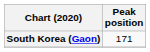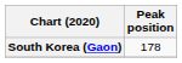 <table class="wikitable plainrowheaders" style="text-align:center">
 <tr>
 <th scope="col">Chart (2020)</th>
 <th scope="col">Peak<br>position</th>
 </tr>
 <tr>
 <th scope="row">South Korea (<a href='#'>Gaon</a>)</th>
-<td>171</td>
+<td>178</td>
 </tr>
 <tr>
 </tr>
 </table>
